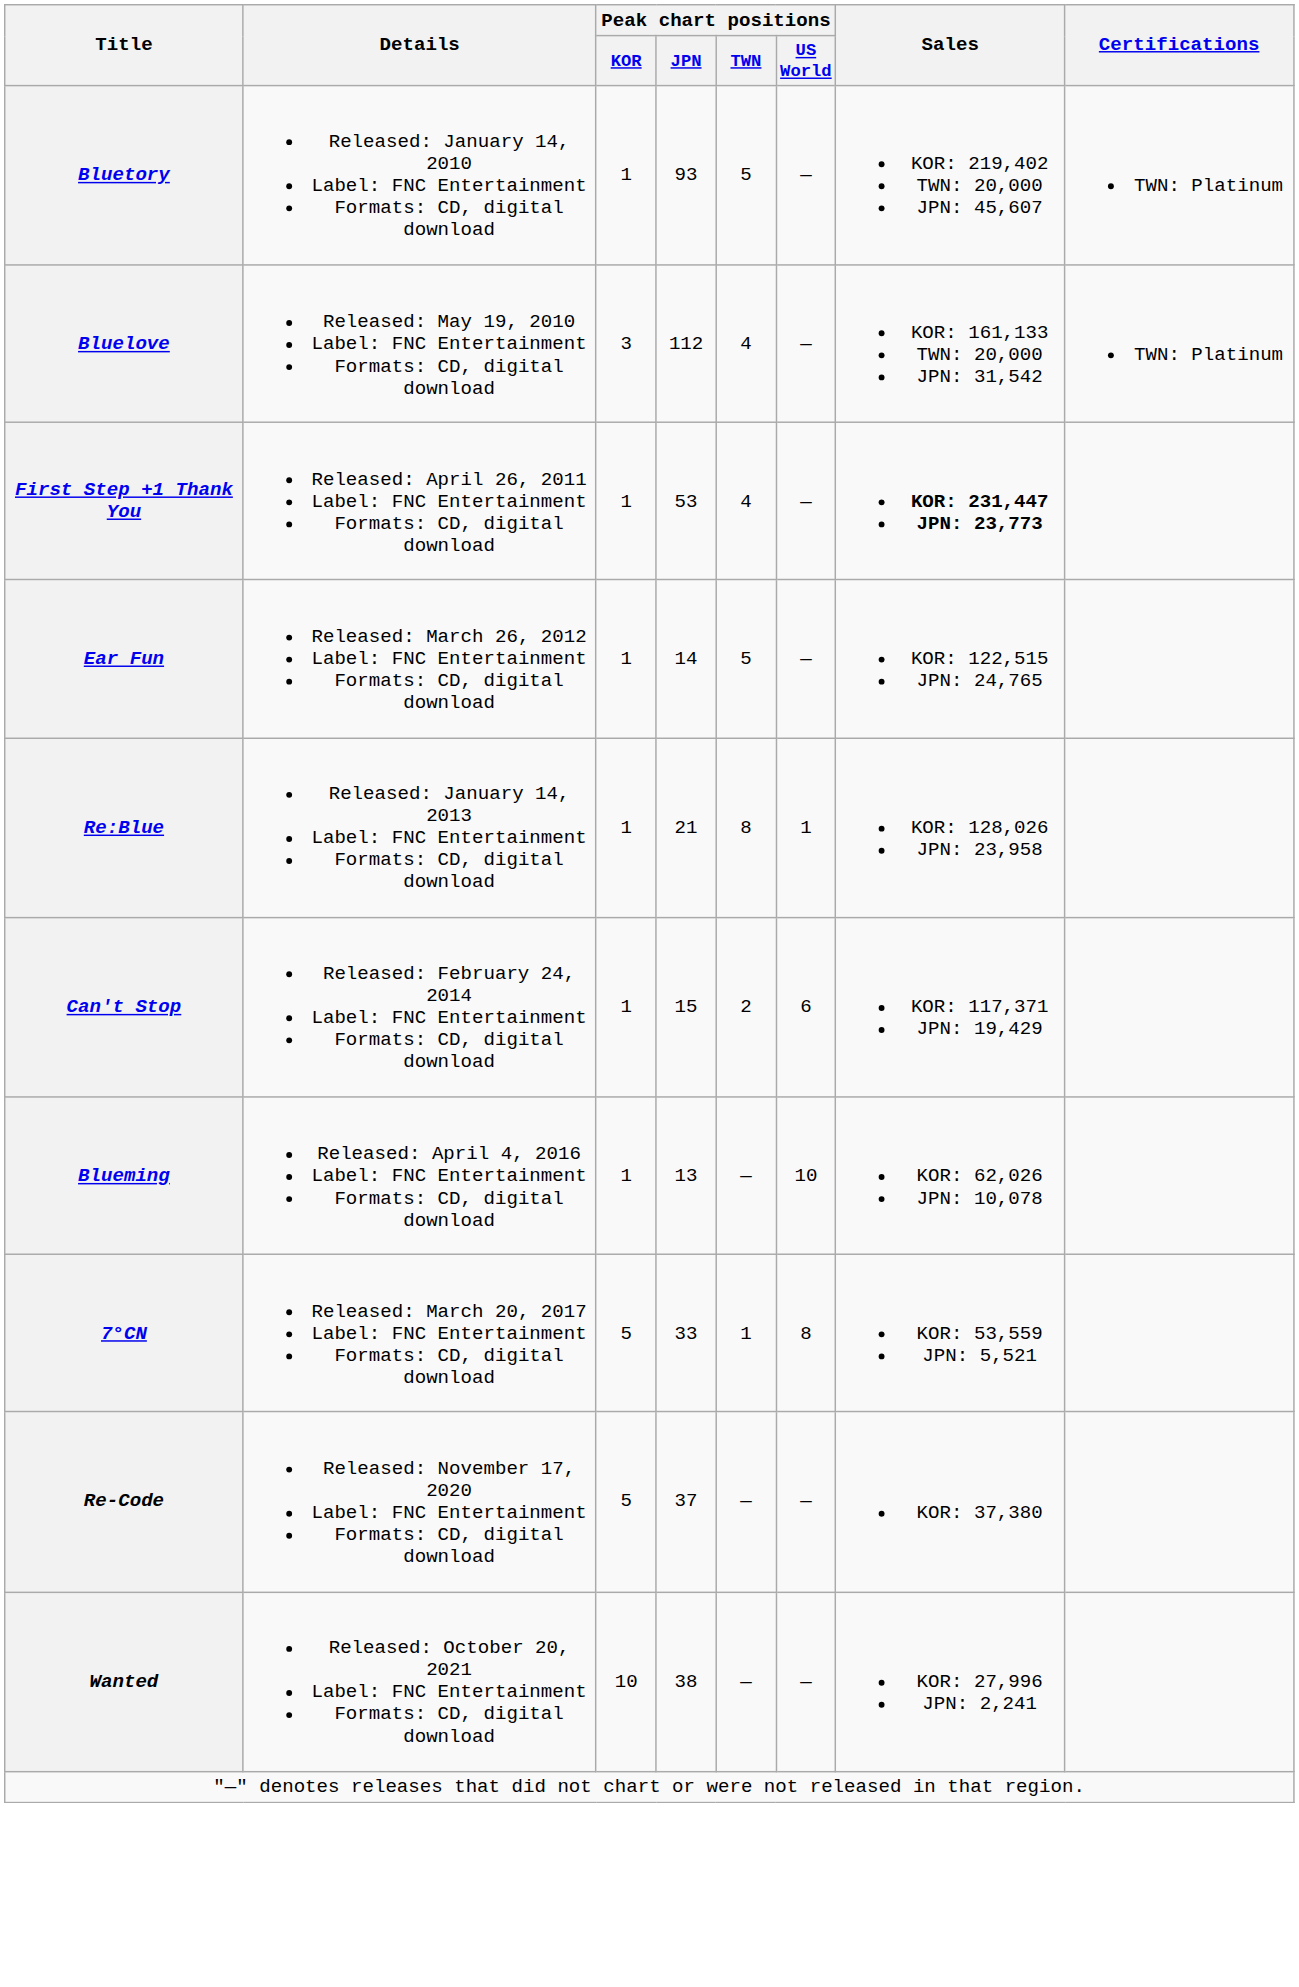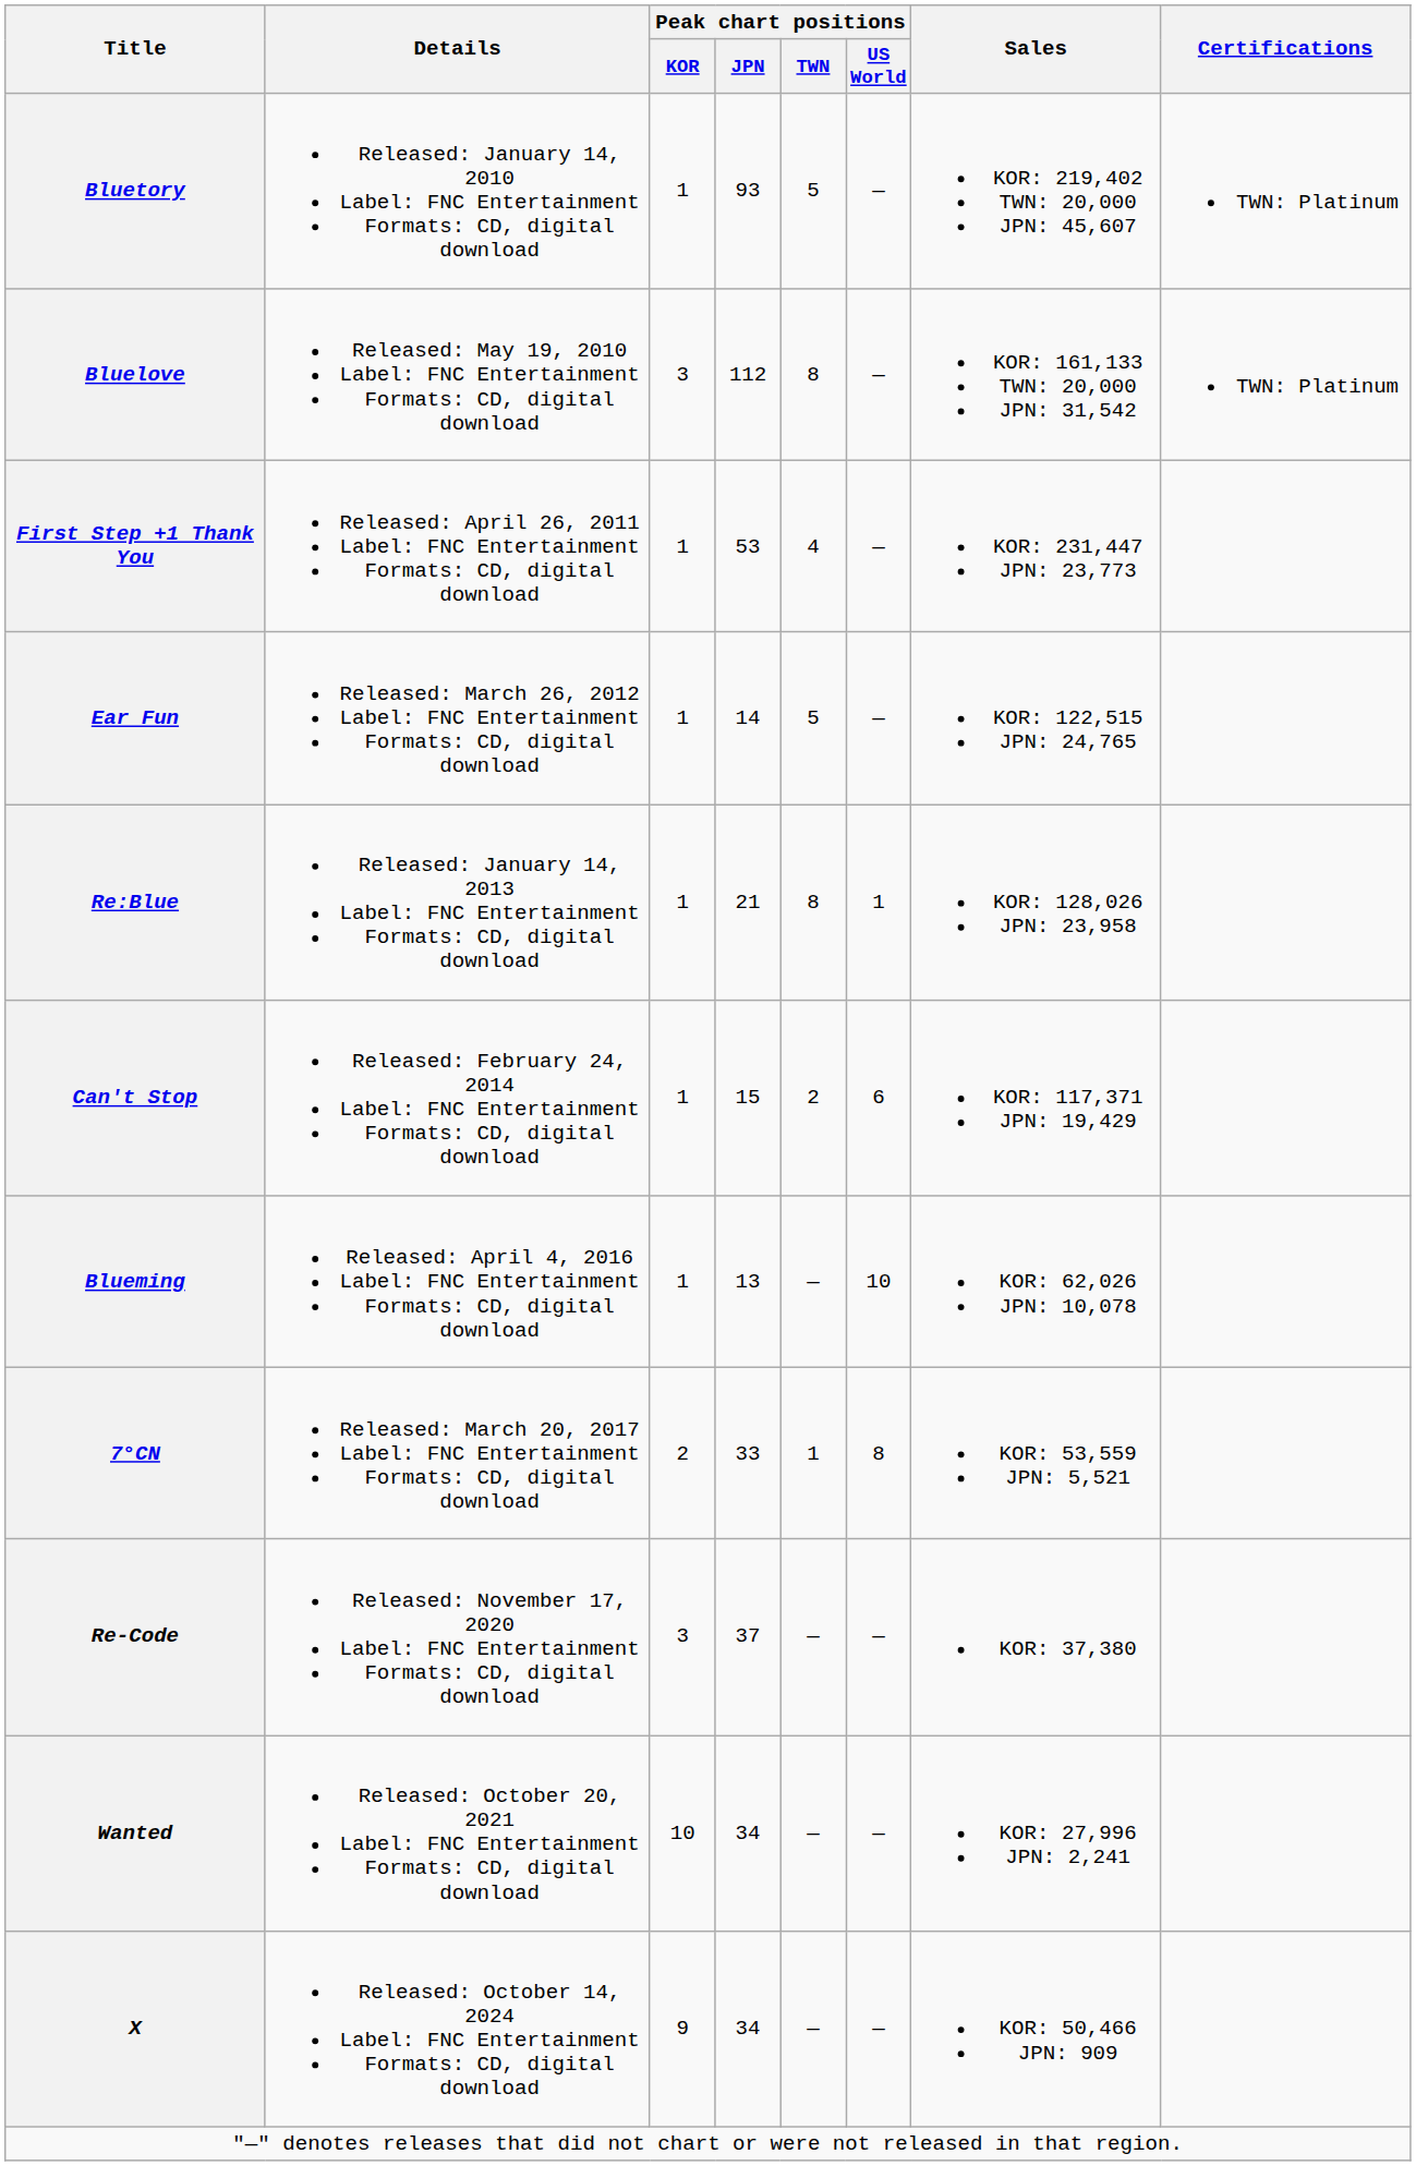 <table class="wikitable plainrowheaders" style="text-align:center" border="1">
 <tr>
 <th rowspan="2" style="width:12em">Title</th>
 <th rowspan="2" style="width:18em">Details</th>
 <th colspan="4">Peak chart positions</th>
 <th rowspan="2" style="width:11.5em">Sales</th>
 <th rowspan="2" style="width:11.5em"><a href='#'>Certifications</a></th>
 </tr>
 <tr>
 <th scope="col" style="width:3em;font-size:90%"><a href='#'>KOR</a><br></th>
 <th scope="col" style="width:3em;font-size:90%"><a href='#'>JPN</a><br></th>
 <th scope="col" style="width:3em;font-size:90%"><a href='#'>TWN</a><br></th>
 <th scope="col" style="width:3em;font-size:90%"><a href='#'>US World</a><br></th>
 </tr>
 <tr>
 <th scope="row"><em><a href='#'>Bluetory</a></em></th>
 <td><br><ul><li>Released: January 14, 2010</li><li>Label: FNC Entertainment</li><li>Formats: CD, digital download</li></ul></td>
 <td>1</td>
 <td>93</td>
 <td>5</td>
 <td>—</td>
 <td><br><ul><li>KOR: 219,402</li><li>TWN: 20,000</li><li>JPN: 45,607</li></ul></td>
 <td><br><ul><li>TWN: Platinum</li></ul></td>
 </tr>
 <tr>
 <th scope="row"><em><a href='#'>Bluelove</a></em></th>
 <td><br><ul><li>Released: May 19, 2010</li><li>Label: FNC Entertainment</li><li>Formats: CD, digital download</li></ul></td>
 <td>3</td>
 <td>112</td>
-<td>4</td>
+<td>8</td>
 <td>—</td>
 <td><br><ul><li>KOR: 161,133</li><li>TWN: 20,000</li><li>JPN: 31,542</li></ul></td>
 <td><br><ul><li>TWN: Platinum</li></ul></td>
 </tr>
 <tr>
 <th scope="row"><em><a href='#'>First Step +1 Thank You</a></em></th>
 <td><br><ul><li>Released: April 26, 2011</li><li>Label: FNC Entertainment</li><li>Formats: CD, digital download</li></ul></td>
 <td>1</td>
 <td>53</td>
 <td>4</td>
 <td>—</td>
-<td><strong><br><ul><li>KOR: 231,447</li><li>JPN: 23,773</li></ul></strong></td>
+<td><br><ul><li>KOR: 231,447</li><li>JPN: 23,773</li></ul></td>
 <td></td>
 </tr>
 <tr>
 <th scope="row"><em><a href='#'>Ear Fun</a></em></th>
 <td><br><ul><li>Released: March 26, 2012</li><li>Label: FNC Entertainment</li><li>Formats: CD, digital download</li></ul></td>
 <td>1</td>
 <td>14</td>
 <td>5</td>
 <td>—</td>
 <td><br><ul><li>KOR: 122,515</li><li>JPN: 24,765</li></ul></td>
 <td></td>
 </tr>
 <tr>
 <th scope="row"><em><a href='#'>Re:Blue</a></em></th>
 <td><br><ul><li>Released: January 14, 2013</li><li>Label: FNC Entertainment</li><li>Formats: CD, digital download</li></ul></td>
 <td>1</td>
 <td>21</td>
 <td>8</td>
 <td>1</td>
 <td><br><ul><li>KOR: 128,026</li><li>JPN: 23,958</li></ul></td>
 <td></td>
 </tr>
 <tr>
 <th scope="row"><em><a href='#'>Can't Stop</a></em></th>
 <td><br><ul><li>Released: February 24, 2014</li><li>Label: FNC Entertainment</li><li>Formats: CD, digital download</li></ul></td>
 <td>1</td>
 <td>15</td>
 <td>2</td>
 <td>6</td>
 <td><br><ul><li>KOR: 117,371</li><li>JPN: 19,429</li></ul></td>
 <td></td>
 </tr>
 <tr>
 <th scope="row"><em><a href='#'>Blueming</a></em></th>
 <td><br><ul><li>Released: April 4, 2016</li><li>Label: FNC Entertainment</li><li>Formats: CD, digital download</li></ul></td>
 <td>1</td>
 <td>13</td>
 <td>—</td>
 <td>10</td>
 <td><br><ul><li>KOR:  62,026</li><li>JPN: 10,078</li></ul></td>
 <td></td>
 </tr>
 <tr>
 <th scope="row"><em><a href='#'>7°CN</a></em></th>
 <td><br><ul><li>Released: March 20, 2017</li><li>Label: FNC Entertainment</li><li>Formats: CD, digital download</li></ul></td>
-<td>5</td>
+<td>2</td>
 <td>33</td>
 <td>1</td>
 <td>8</td>
 <td><br><ul><li>KOR: 53,559</li><li>JPN: 5,521</li></ul></td>
 <td></td>
 </tr>
 <tr>
 <th scope="row"><em>Re-Code</em></th>
 <td><br><ul><li>Released: November 17, 2020</li><li>Label: FNC Entertainment</li><li>Formats: CD, digital download</li></ul></td>
-<td>5</td>
+<td>3</td>
 <td>37</td>
 <td>—</td>
 <td>—</td>
 <td><br><ul><li>KOR: 37,380</li></ul></td>
 <td></td>
 </tr>
 <tr>
 <th scope="row"><em>Wanted</em></th>
 <td><br><ul><li>Released: October 20, 2021</li><li>Label: FNC Entertainment</li><li>Formats: CD, digital download</li></ul></td>
 <td>10</td>
-<td>38</td>
+<td>34</td>
 <td>—</td>
 <td>—</td>
 <td><br><ul><li>KOR: 27,996</li><li>JPN: 2,241</li></ul></td>
 <td></td>
 </tr>
 <tr>
+<th scope="row"><em>X</em></th>
+<td><br><ul><li>Released: October 14, 2024</li><li>Label: FNC Entertainment</li><li>Formats: CD, digital download</li></ul></td>
+<td>9</td>
+<td>34</td>
+<td>—</td>
+<td>—</td>
+<td><br><ul><li>KOR: 50,466</li><li>JPN: 909</li></ul></td>
+<td></td>
+</tr>
+<tr>
 <td colspan="8">"—" denotes releases that did not chart or were not released in that region.</td>
 </tr>
 </table>
